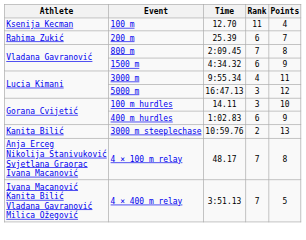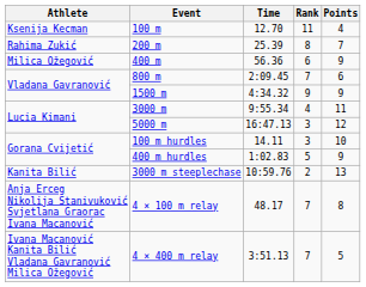 <table class=wikitable style=font-size:90%;text-align:center>
 <tr>
 <th>Athlete</th>
 <th>Event</th>
 <th>Time</th>
 <th>Rank</th>
 <th>Points</th>
 </tr>
 <tr>
 <td align=left><a href='#'>Ksenija Kecman</a></td>
 <td align=left><a href='#'>100 m</a></td>
 <td>12.70</td>
 <td>11</td>
 <td>4</td>
 </tr>
 <tr>
 <td align=left><a href='#'>Rahima Zukić</a></td>
 <td align=left><a href='#'>200 m</a></td>
 <td>25.39</td>
+<td>8</td>
+<td>7</td>
+</tr>
+<tr>
+<td align=left><a href='#'>Milica Ožegović</a></td>
+<td align=left><a href='#'>400 m</a></td>
+<td>56.36</td>
 <td>6</td>
-<td>7</td>
+<td>9</td>
 </tr>
 <tr>
 <td align=left rowspan="2"><a href='#'>Vladana Gavranović</a></td>
 <td align=left><a href='#'>800 m</a></td>
 <td>2:09.45</td>
 <td>7</td>
-<td>8</td>
+<td>6</td>
 </tr>
 <tr>
 <td align=left><a href='#'>1500 m</a></td>
 <td>4:34.32</td>
-<td>6</td>
+<td>9</td>
 <td>9</td>
 </tr>
 <tr>
 <td align=left rowspan="2"><a href='#'>Lucia Kimani</a></td>
 <td align=left><a href='#'>3000 m</a></td>
 <td>9:55.34</td>
 <td>4</td>
 <td>11</td>
 </tr>
 <tr>
 <td align=left><a href='#'>5000 m</a></td>
 <td>16:47.13</td>
 <td>3</td>
 <td>12</td>
 </tr>
 <tr>
 <td align=left rowspan="2"><a href='#'>Gorana Cvijetić</a></td>
 <td align=left><a href='#'>100 m hurdles</a></td>
 <td>14.11</td>
 <td>3</td>
 <td>10</td>
 </tr>
 <tr>
 <td align=left><a href='#'>400 m hurdles</a></td>
 <td>1:02.83</td>
-<td>6</td>
+<td>5</td>
 <td>9</td>
 </tr>
 <tr>
 <td align=left><a href='#'>Kanita Bilić</a></td>
 <td align=left><a href='#'>3000 m steeplechase</a></td>
 <td>10:59.76</td>
 <td>2</td>
 <td>13</td>
 </tr>
 <tr>
 <td align=left><a href='#'>Anja Erceg</a><br><a href='#'>Nikolija Stanivuković</a><br><a href='#'>Svjetlana Graorac</a><br><a href='#'>Ivana Macanović</a></td>
 <td align=left><a href='#'>4 × 100 m relay</a></td>
 <td>48.17</td>
 <td>7</td>
 <td>8</td>
 </tr>
 <tr>
 <td align=left><a href='#'>Ivana Macanović</a><br><a href='#'>Kanita Bilić</a><br><a href='#'>Vladana Gavranović</a><br><a href='#'>Milica Ožegović</a></td>
 <td align=left><a href='#'>4 × 400 m relay</a></td>
 <td>3:51.13</td>
 <td>7</td>
 <td>5</td>
 </tr>
 </table>
